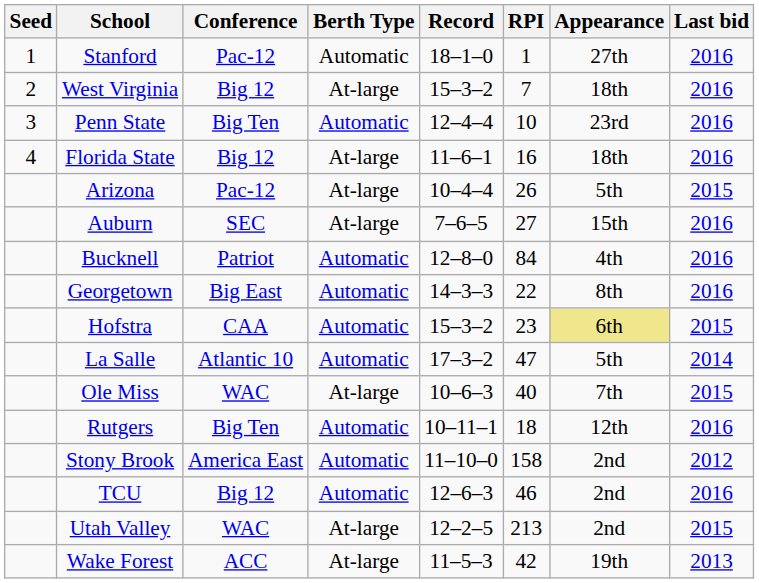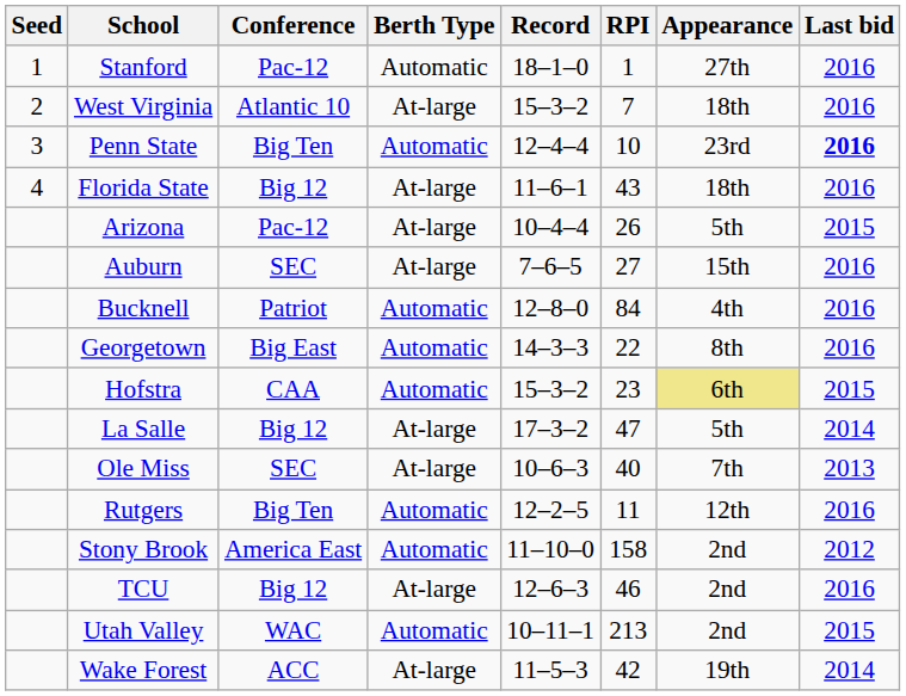 <table class="wikitable sortable plainrowheaders" style="text-align:center;">
 <tr>
 <th scope=col data-sort-type="number">Seed</th>
 <th scope=col>School</th>
 <th scope=col>Conference</th>
 <th scope=col>Berth Type</th>
 <th scope=col data-sort-type="number">Record</th>
 <th scope=col data-sort-type="number">RPI</th>
 <th scope=col data-sort-type="number">Appearance</th>
 <th scope=col data-sort-type="number">Last bid</th>
 </tr>
 <tr>
 <td data-sort-value=4>1</td>
 <td><a href='#'>Stanford</a></td>
 <td><a href='#'>Pac-12</a></td>
 <td>Automatic</td>
 <td data-sort-value=>18–1–0</td>
 <td>1</td>
 <td>27th</td>
 <td><a href='#'>2016</a></td>
 </tr>
 <tr>
 <td data-sort-value=3>2</td>
 <td><a href='#'>West Virginia</a></td>
-<td><a href='#'>Big 12</a></td>
+<td><a href='#'>Atlantic 10</a></td>
 <td>At-large</td>
 <td data-sort-value=>15–3–2</td>
 <td>7</td>
 <td>18th</td>
 <td><a href='#'>2016</a></td>
 </tr>
 <tr>
 <td data-sort-value=2>3</td>
 <td><a href='#'>Penn State</a></td>
 <td><a href='#'>Big Ten</a></td>
 <td><a href='#'>Automatic</a></td>
 <td data-sort-value=>12–4–4</td>
 <td>10</td>
 <td>23rd</td>
-<td><a href='#'>2016</a></td>
+<td><strong><a href='#'>2016</a></strong></td>
 </tr>
 <tr>
 <td data-sort-value=1>4</td>
 <td><a href='#'>Florida State</a></td>
 <td><a href='#'>Big 12</a></td>
 <td>At-large</td>
 <td data-sort-value=>11–6–1</td>
-<td>16</td>
+<td>43</td>
 <td>18th</td>
 <td><a href='#'>2016</a></td>
 </tr>
 <tr>
 <td data-sort-value=0> </td>
 <td><a href='#'>Arizona</a></td>
 <td><a href='#'>Pac-12</a></td>
 <td>At-large</td>
 <td data-sort-value=>10–4–4</td>
 <td>26</td>
 <td>5th</td>
 <td><a href='#'>2015</a></td>
 </tr>
 <tr>
 <td data-sort-value=0> </td>
 <td><a href='#'>Auburn</a></td>
 <td><a href='#'>SEC</a></td>
 <td>At-large</td>
 <td data-sort-value=>7–6–5</td>
 <td>27</td>
 <td>15th</td>
 <td><a href='#'>2016</a></td>
 </tr>
 <tr>
 <td data-sort-value=0> </td>
 <td><a href='#'>Bucknell</a></td>
 <td><a href='#'>Patriot</a></td>
 <td><a href='#'>Automatic</a></td>
 <td data-sort-value=>12–8–0</td>
 <td>84</td>
 <td>4th</td>
 <td><a href='#'>2016</a></td>
 </tr>
 <tr>
 <td data-sort-value=0> </td>
 <td><a href='#'>Georgetown</a></td>
 <td><a href='#'>Big East</a></td>
 <td><a href='#'>Automatic</a></td>
 <td data-sort-value=>14–3–3</td>
 <td>22</td>
 <td>8th</td>
 <td><a href='#'>2016</a></td>
 </tr>
 <tr>
 <td data-sort-value=0> </td>
 <td><a href='#'>Hofstra</a></td>
 <td><a href='#'>CAA</a></td>
 <td><a href='#'>Automatic</a></td>
 <td data-sort-value=>15–3–2</td>
 <td>23</td>
 <td style="background: khaki;">6th</td>
 <td><a href='#'>2015</a></td>
 </tr>
 <tr>
 <td data-sort-value=0> </td>
 <td><a href='#'>La Salle</a></td>
-<td><a href='#'>Atlantic 10</a></td>
-<td><a href='#'>Automatic</a></td>
+<td><a href='#'>Big 12</a></td>
+<td>At-large</td>
 <td data-sort-value=>17–3–2</td>
 <td>47</td>
 <td>5th</td>
 <td><a href='#'>2014</a></td>
 </tr>
 <tr>
 <td data-sort-value=0> </td>
 <td><a href='#'>Ole Miss</a></td>
-<td><a href='#'>WAC</a></td>
+<td><a href='#'>SEC</a></td>
 <td>At-large</td>
 <td data-sort-value=>10–6–3</td>
 <td>40</td>
 <td>7th</td>
-<td><a href='#'>2015</a></td>
+<td><a href='#'>2013</a></td>
 </tr>
 <tr>
 <td data-sort-value=0> </td>
 <td><a href='#'>Rutgers</a></td>
 <td><a href='#'>Big Ten</a></td>
 <td><a href='#'>Automatic</a></td>
-<td data-sort-value=>10–11–1</td>
-<td>18</td>
+<td data-sort-value=>12–2–5</td>
+<td>11</td>
 <td>12th</td>
 <td><a href='#'>2016</a></td>
 </tr>
 <tr>
 <td data-sort-value=0> </td>
 <td><a href='#'>Stony Brook</a></td>
 <td><a href='#'>America East</a></td>
 <td><a href='#'>Automatic</a></td>
 <td data-sort-value=>11–10–0</td>
 <td>158</td>
 <td>2nd</td>
 <td><a href='#'>2012</a></td>
 </tr>
 <tr>
 <td data-sort-value=0> </td>
 <td><a href='#'>TCU</a></td>
 <td><a href='#'>Big 12</a></td>
-<td><a href='#'>Automatic</a></td>
+<td>At-large</td>
 <td data-sort-value=>12–6–3</td>
 <td>46</td>
 <td>2nd</td>
 <td><a href='#'>2016</a></td>
 </tr>
 <tr>
 <td data-sort-value=0> </td>
 <td><a href='#'>Utah Valley</a></td>
 <td><a href='#'>WAC</a></td>
-<td>At-large</td>
-<td data-sort-value=>12–2–5</td>
+<td><a href='#'>Automatic</a></td>
+<td data-sort-value=>10–11–1</td>
 <td>213</td>
 <td>2nd</td>
 <td><a href='#'>2015</a></td>
 </tr>
 <tr>
 <td data-sort-value=0> </td>
 <td><a href='#'>Wake Forest</a></td>
 <td><a href='#'>ACC</a></td>
 <td>At-large</td>
 <td data-sort-value=>11–5–3</td>
 <td>42</td>
 <td>19th</td>
-<td><a href='#'>2013</a></td>
+<td><a href='#'>2014</a></td>
 </tr>
 </table>
